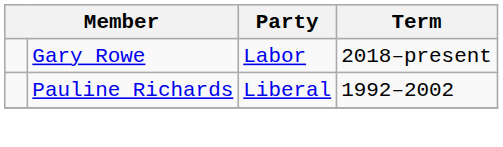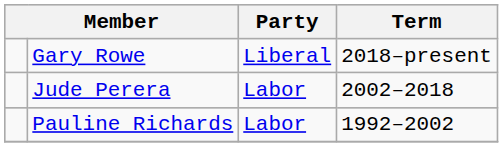 <table class="wikitable">
 <tr>
 <th colspan="2">Member</th>
 <th>Party</th>
 <th>Term</th>
 </tr>
 <tr>
 <td> </td>
 <td><a href='#'>Gary Rowe</a></td>
-<td><a href='#'>Labor</a></td>
+<td><a href='#'>Liberal</a></td>
 <td>2018–present</td>
 </tr>
 <tr>
 <td> </td>
+<td><a href='#'>Jude Perera</a></td>
+<td><a href='#'>Labor</a></td>
+<td>2002–2018</td>
+</tr>
+<tr>
+<td> </td>
 <td><a href='#'>Pauline Richards</a></td>
-<td><a href='#'>Liberal</a></td>
+<td><a href='#'>Labor</a></td>
 <td>1992–2002</td>
 </tr>
 <tr>
 </tr>
 </table>
